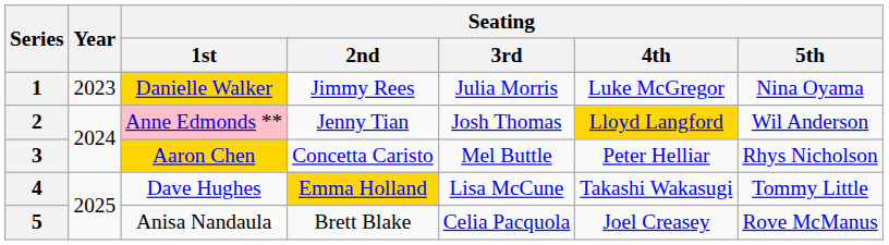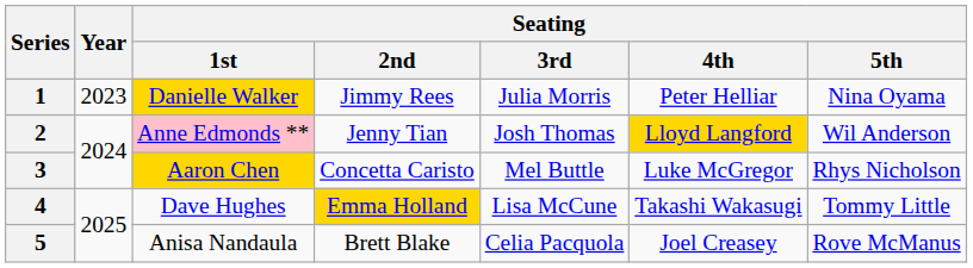 <table class="wikitable" style="text-align:center;">
 <tr>
 <th rowspan=2>Series</th>
 <th rowspan="2">Year</th>
 <th colspan=5>Seating</th>
 </tr>
 <tr>
 <th>1st</th>
 <th>2nd</th>
 <th>3rd</th>
 <th>4th</th>
 <th>5th</th>
 </tr>
 <tr>
 <th>1</th>
 <td>2023</td>
 <td style="background:Gold;"><a href='#'>Danielle Walker</a> </td>
 <td><a href='#'>Jimmy Rees</a></td>
 <td><a href='#'>Julia Morris</a></td>
-<td><a href='#'>Luke McGregor</a></td>
+<td><a href='#'>Peter Helliar</a></td>
 <td><a href='#'>Nina Oyama</a></td>
 </tr>
 <tr>
 <th>2</th>
 <td rowspan="2">2024</td>
 <td style="background:Pink;"><a href='#'>Anne Edmonds</a> **</td>
 <td><a href='#'>Jenny Tian</a></td>
 <td><a href='#'>Josh Thomas</a></td>
 <td style="background:Gold;"><a href='#'>Lloyd Langford</a> </td>
 <td><a href='#'>Wil Anderson</a></td>
 </tr>
 <tr>
 <th>3</th>
 <td style="background:Gold;"><a href='#'>Aaron Chen</a> </td>
 <td><a href='#'>Concetta Caristo</a></td>
 <td><a href='#'>Mel Buttle</a></td>
-<td><a href='#'>Peter Helliar</a></td>
+<td><a href='#'>Luke McGregor</a></td>
 <td><a href='#'>Rhys Nicholson</a></td>
 </tr>
 <tr>
 <th>4</th>
 <td rowspan="2">2025</td>
 <td><a href='#'>Dave Hughes</a></td>
 <td style="background:Gold;"><a href='#'>Emma Holland</a> </td>
 <td><a href='#'>Lisa McCune</a></td>
 <td><a href='#'>Takashi Wakasugi</a></td>
 <td><a href='#'>Tommy Little</a></td>
 </tr>
 <tr>
 <th>5</th>
 <td>Anisa Nandaula</td>
 <td>Brett Blake</td>
 <td><a href='#'>Celia Pacquola</a></td>
 <td><a href='#'>Joel Creasey</a></td>
 <td><a href='#'>Rove McManus</a></td>
 </tr>
 </table>
